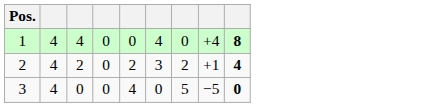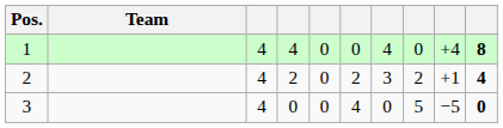 <table class="wikitable" style="text-align:center">
 <tr>
 <th width=30>Pos.</th>
+<th width=165>Team</th>
 <th width=20></th>
 <th width=20></th>
 <th width=20></th>
 <th width=20></th>
 <th width=20></th>
 <th width=20></th>
 <th width=20></th>
 <th width=20></th>
 </tr>
 <tr style="background:#cfc">
 <td>1</td>
+<td style="text-align:left"></td>
 <td>4</td>
 <td>4</td>
 <td>0</td>
 <td>0</td>
 <td>4</td>
 <td>0</td>
 <td>+4</td>
 <td><strong>8</strong></td>
 </tr>
 <tr>
 <td>2</td>
+<td style="text-align:left"></td>
 <td>4</td>
 <td>2</td>
 <td>0</td>
 <td>2</td>
 <td>3</td>
 <td>2</td>
 <td>+1</td>
 <td><strong>4</strong></td>
 </tr>
 <tr>
 <td>3</td>
+<td style="text-align:left"></td>
 <td>4</td>
 <td>0</td>
 <td>0</td>
 <td>4</td>
 <td>0</td>
 <td>5</td>
 <td>−5</td>
 <td><strong>0</strong></td>
 </tr>
 </table>
